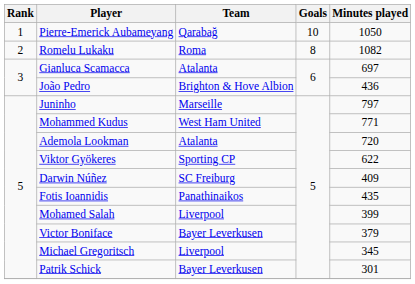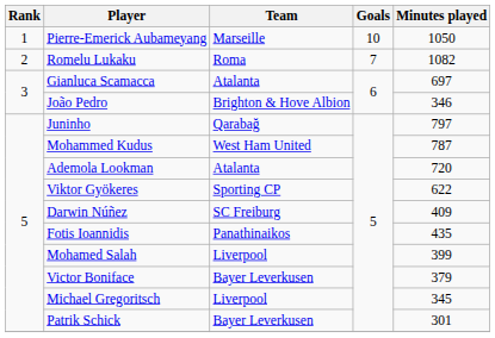 <table class="wikitable" style="text-align:center">
 <tr>
 <th>Rank</th>
 <th>Player</th>
 <th>Team</th>
 <th>Goals</th>
 <th>Minutes played</th>
 </tr>
 <tr>
 <td>1</td>
 <td align=left> <a href='#'>Pierre-Emerick Aubameyang</a></td>
-<td align=left> <a href='#'>Qarabağ</a></td>
+<td align=left> <a href='#'>Marseille</a></td>
 <td>10</td>
 <td>1050</td>
 </tr>
 <tr>
 <td>2</td>
 <td align=left> <a href='#'>Romelu Lukaku</a></td>
 <td align=left> <a href='#'>Roma</a></td>
-<td>8</td>
+<td>7</td>
 <td>1082</td>
 </tr>
 <tr>
 <td rowspan="2">3</td>
 <td align=left> <a href='#'>Gianluca Scamacca</a></td>
 <td align=left> <a href='#'>Atalanta</a></td>
 <td rowspan="2">6</td>
 <td>697</td>
 </tr>
 <tr>
 <td align=left> <a href='#'>João Pedro</a></td>
 <td align=left> <a href='#'>Brighton & Hove Albion</a></td>
-<td>436</td>
+<td>346</td>
 </tr>
 <tr>
 <td rowspan="10">5</td>
 <td align=left> <a href='#'>Juninho</a></td>
-<td align=left> <a href='#'>Marseille</a></td>
+<td align=left> <a href='#'>Qarabağ</a></td>
 <td rowspan="10">5</td>
 <td>797</td>
 </tr>
 <tr>
 <td align=left> <a href='#'>Mohammed Kudus</a></td>
 <td align=left> <a href='#'>West Ham United</a></td>
-<td>771</td>
+<td>787</td>
 </tr>
 <tr>
 <td align=left> <a href='#'>Ademola Lookman</a></td>
 <td align=left> <a href='#'>Atalanta</a></td>
 <td>720</td>
 </tr>
 <tr>
 <td align=left> <a href='#'>Viktor Gyökeres</a></td>
 <td align=left> <a href='#'>Sporting CP</a></td>
 <td>622</td>
 </tr>
 <tr>
 <td align=left> <a href='#'>Darwin Núñez</a></td>
 <td align=left> <a href='#'>SC Freiburg</a></td>
 <td>409</td>
 </tr>
 <tr>
 <td align=left> <a href='#'>Fotis Ioannidis</a></td>
 <td align=left> <a href='#'>Panathinaikos</a></td>
 <td>435</td>
 </tr>
 <tr>
 <td align=left> <a href='#'>Mohamed Salah</a></td>
 <td align=left> <a href='#'>Liverpool</a></td>
 <td>399</td>
 </tr>
 <tr>
 <td align=left> <a href='#'>Victor Boniface</a></td>
 <td align=left> <a href='#'>Bayer Leverkusen</a></td>
 <td>379</td>
 </tr>
 <tr>
 <td align=left> <a href='#'>Michael Gregoritsch</a></td>
 <td align=left> <a href='#'>Liverpool</a></td>
 <td>345</td>
 </tr>
 <tr>
 <td align=left> <a href='#'>Patrik Schick</a></td>
 <td align=left> <a href='#'>Bayer Leverkusen</a></td>
 <td>301</td>
 </tr>
 <tr>
 </tr>
 </table>
